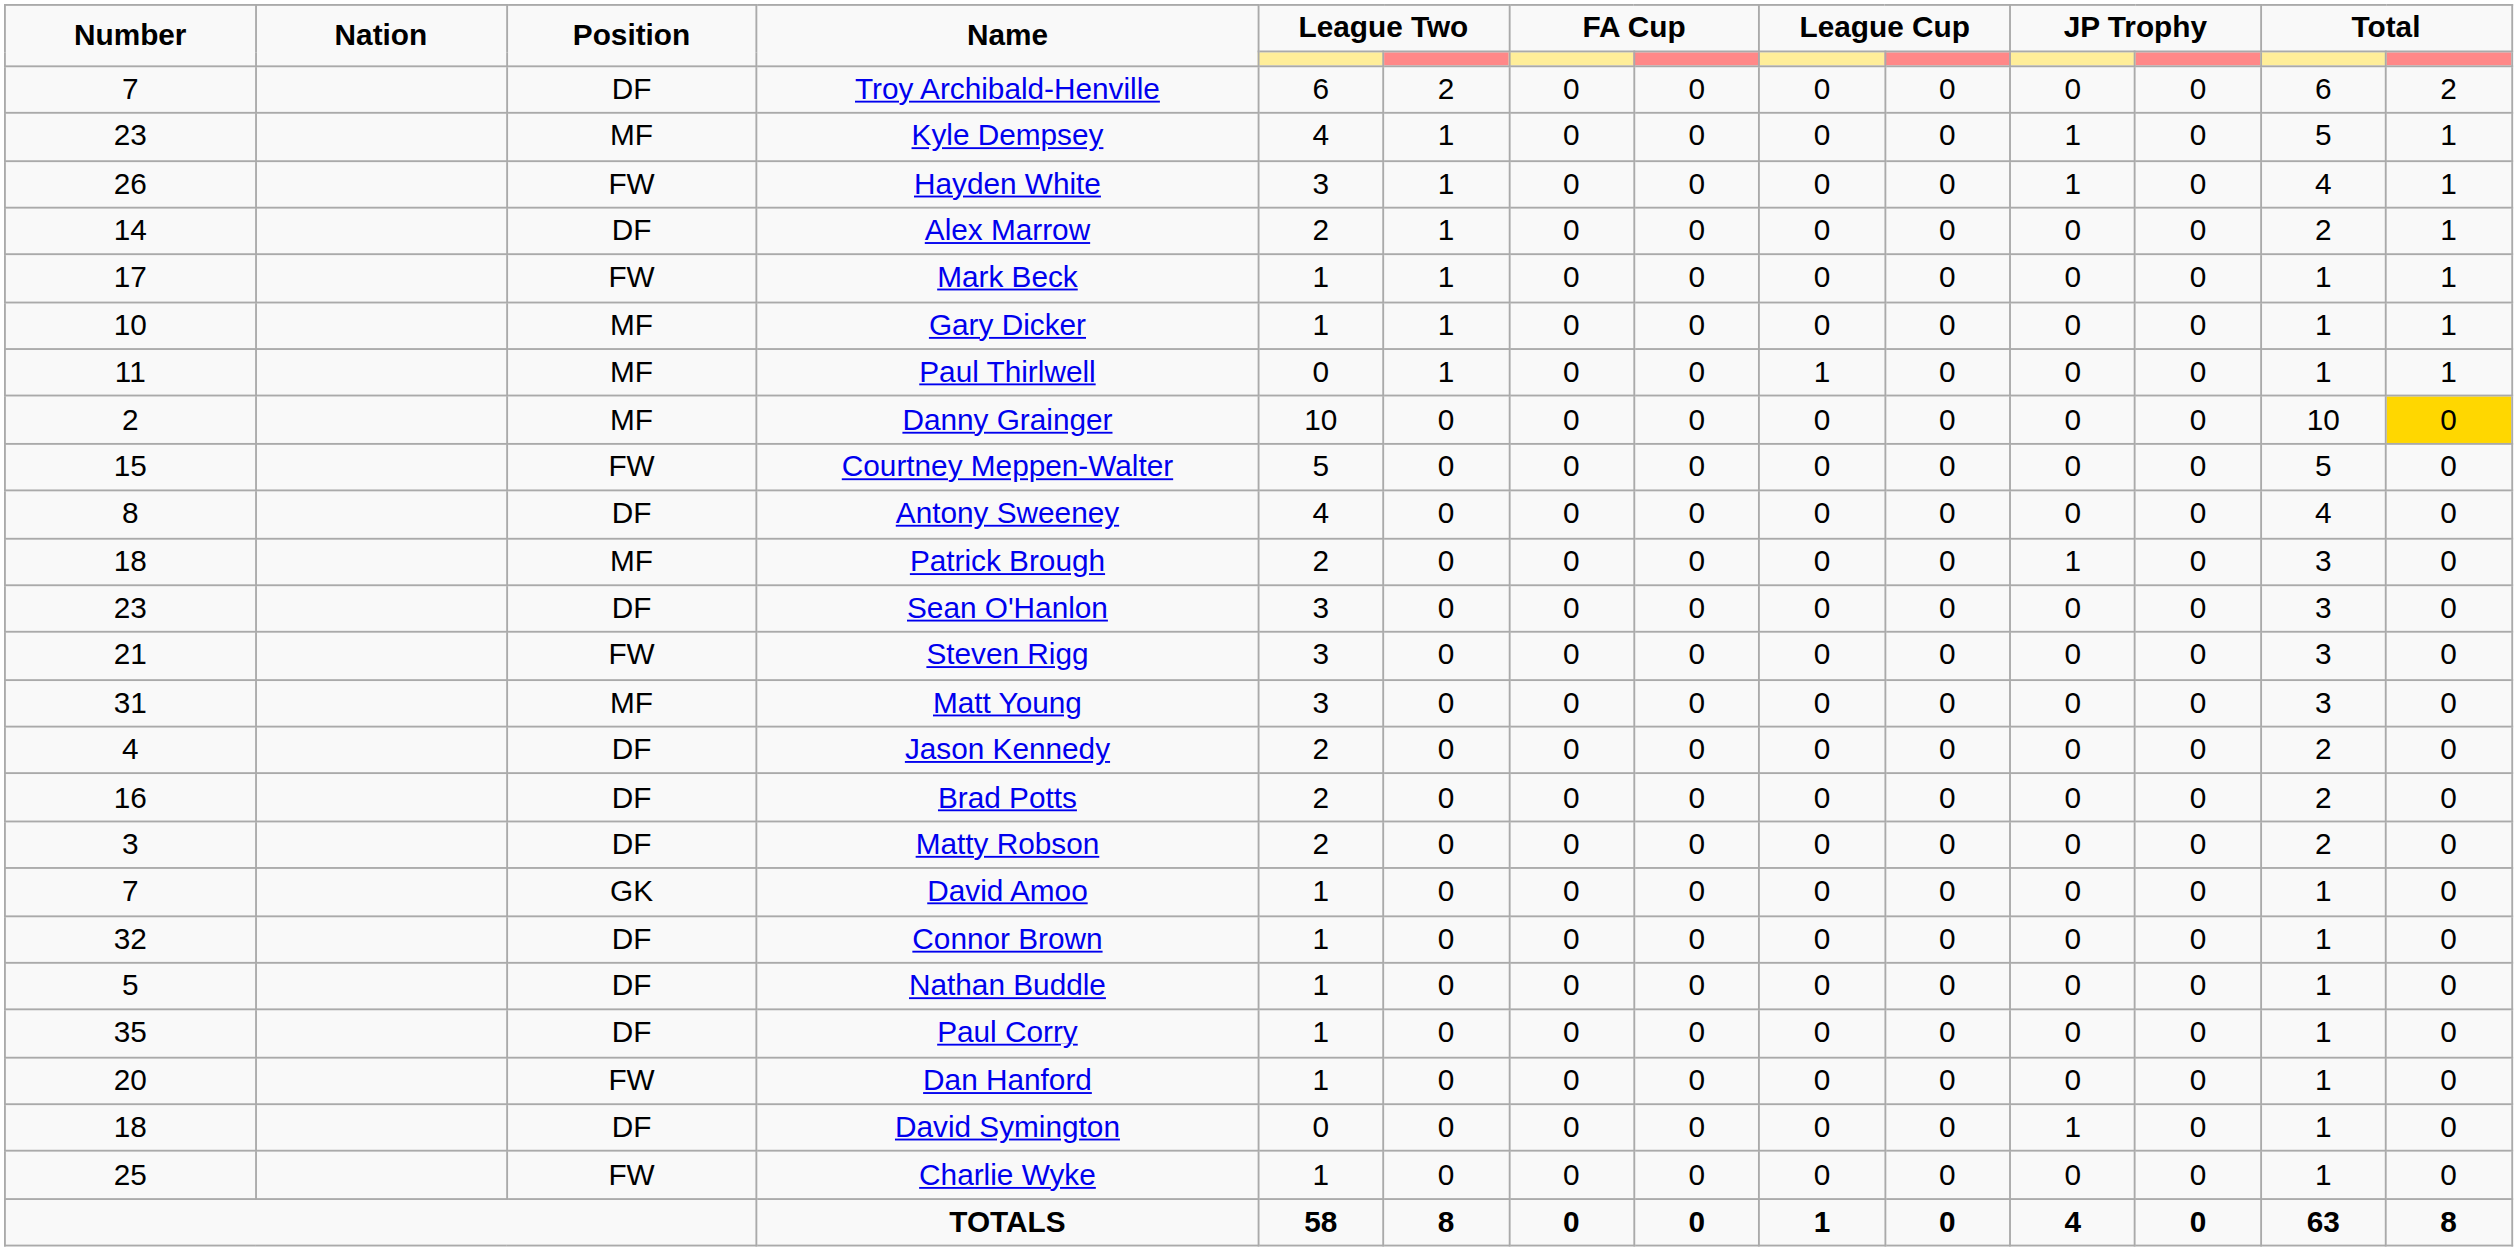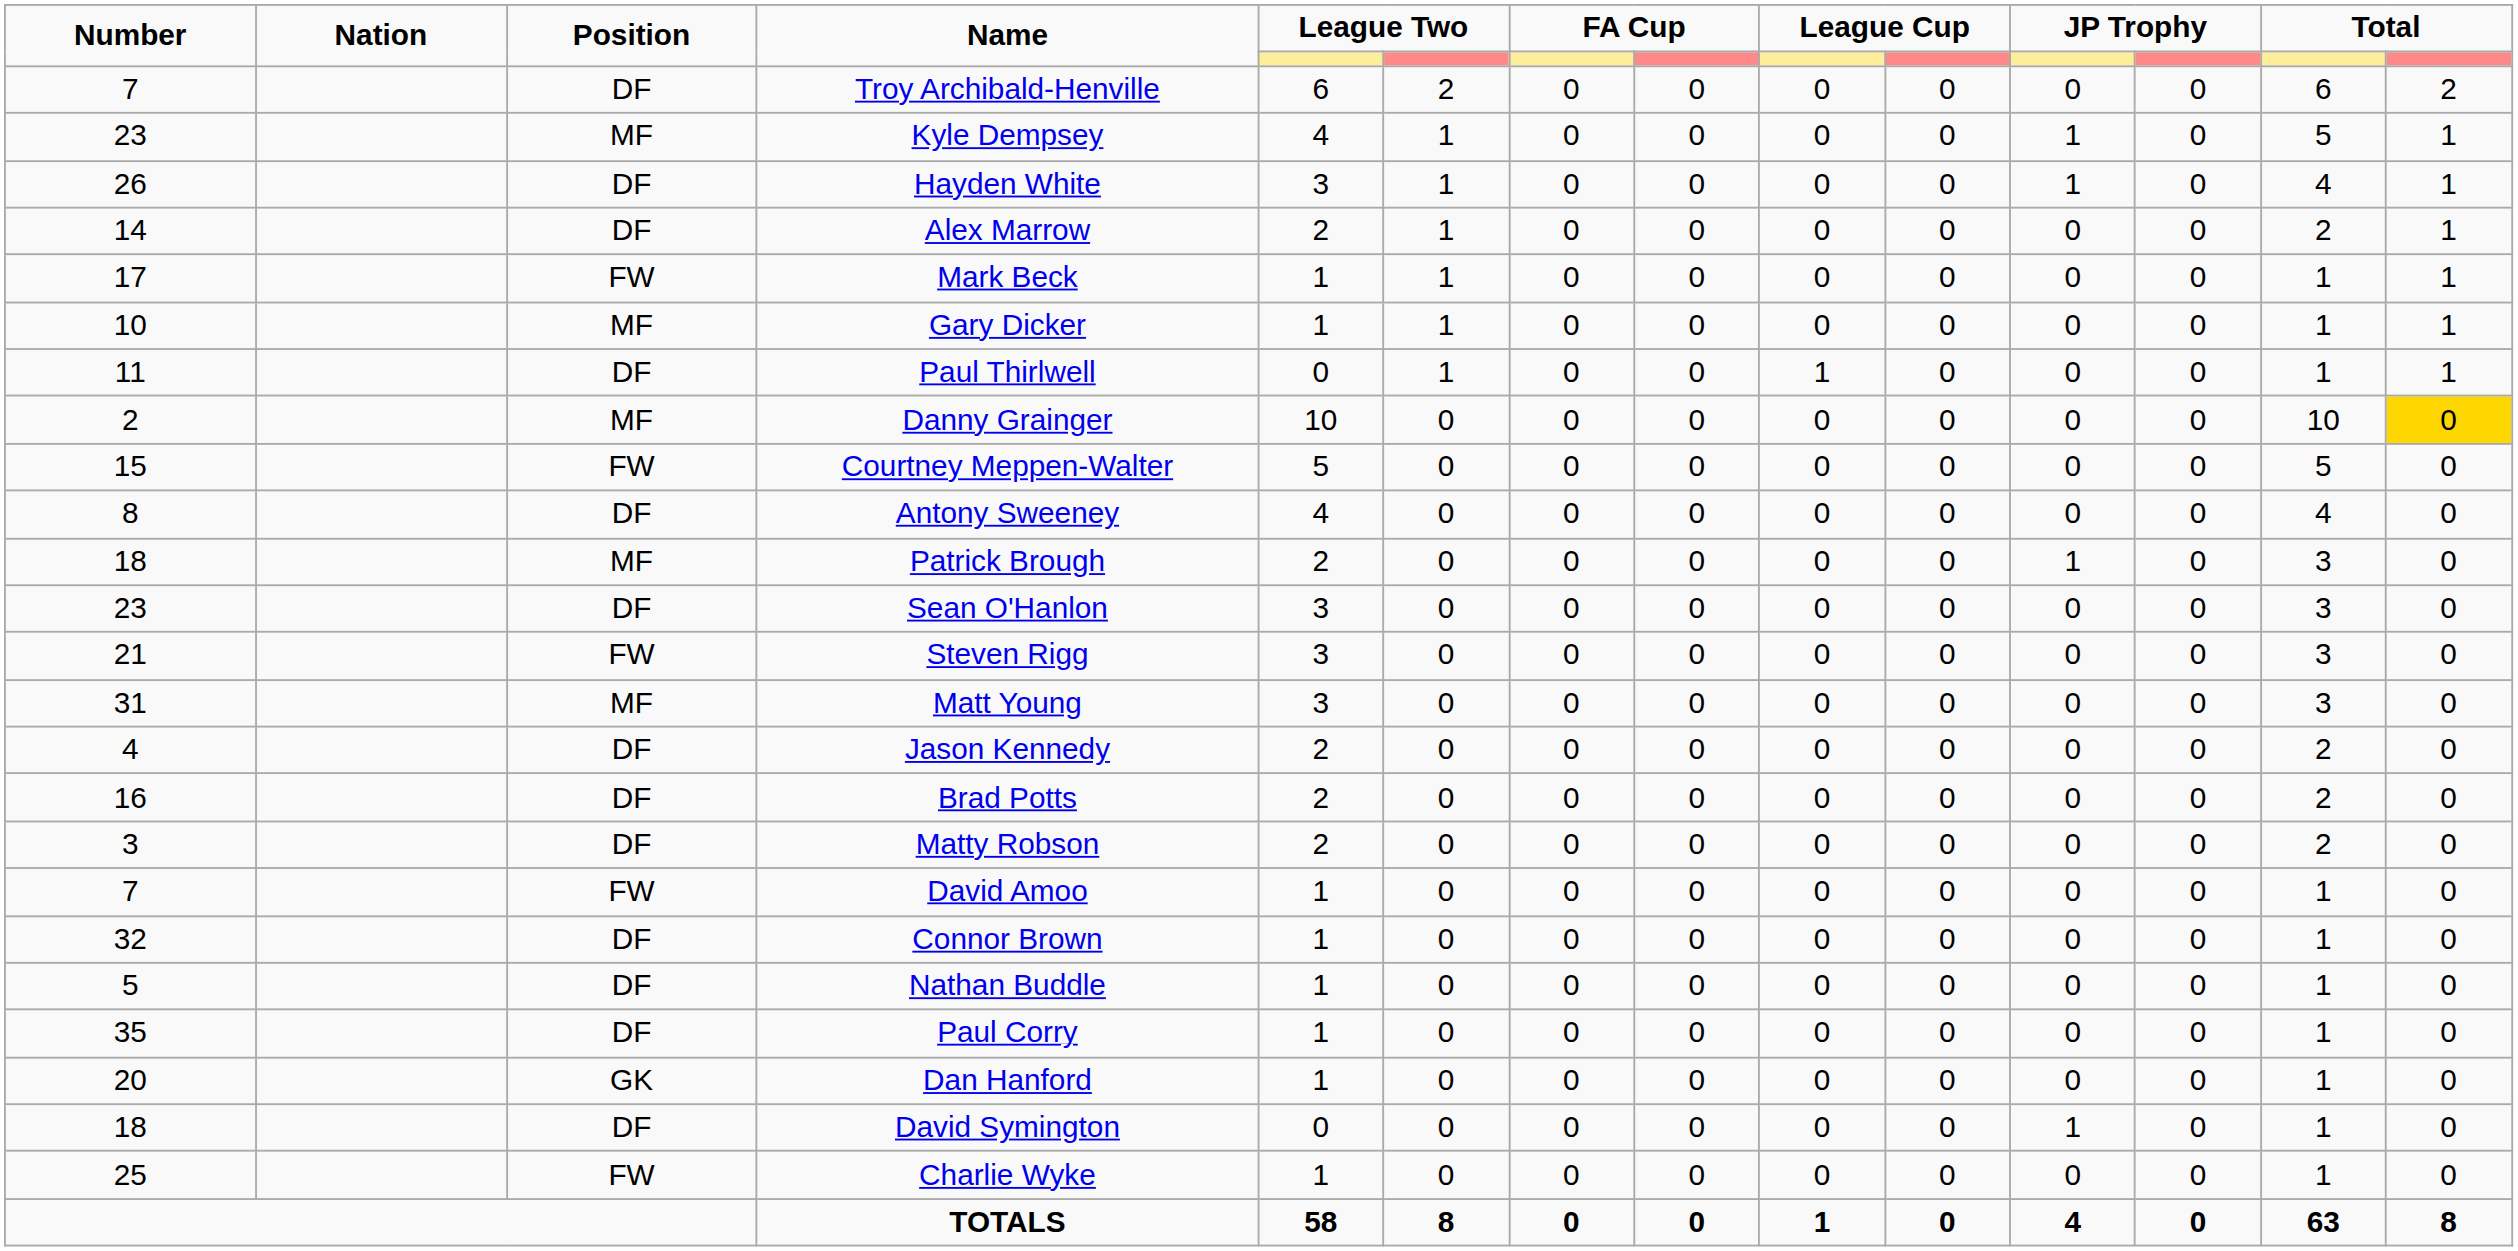 <table class="wikitable" style="font-size: 100%; text-align: center;">
 <tr>
 <td rowspan="2" width="10%" align="center"><strong>Number</strong></td>
 <td rowspan="2" width="10%" align="center"><strong>Nation</strong></td>
 <td rowspan="2" width="10%" align="center"><strong>Position</strong></td>
 <td rowspan="2" width="20%" align="center"><strong>Name</strong></td>
 <td colspan="2" align="center"><strong>League Two</strong></td>
 <td colspan="2" align="center"><strong>FA Cup</strong></td>
 <td colspan="2" align="center"><strong>League Cup</strong></td>
 <td colspan="2" align="center"><strong>JP Trophy</strong></td>
 <td colspan="2" align="center"><strong>Total</strong></td>
 </tr>
 <tr>
 <th width=60 style="background: #FFEE99"></th>
 <th width=60 style="background: #FF8888"></th>
 <th width=60 style="background: #FFEE99"></th>
 <th width=60 style="background: #FF8888"></th>
 <th width=60 style="background: #FFEE99"></th>
 <th width=60 style="background: #FF8888"></th>
 <th width=60 style="background: #FFEE99"></th>
 <th width=60 style="background: #FF8888"></th>
 <th width=60 style="background: #FFEE99"></th>
 <th width=60 style="background: #FF8888"></th>
 </tr>
 <tr>
 <td>7</td>
 <td></td>
 <td>DF</td>
 <td><a href='#'>Troy Archibald-Henville</a></td>
 <td>6</td>
 <td>2</td>
 <td>0</td>
 <td>0</td>
 <td>0</td>
 <td>0</td>
 <td>0</td>
 <td>0</td>
 <td>6</td>
 <td>2</td>
 </tr>
 <tr>
 <td>23</td>
 <td></td>
 <td>MF</td>
 <td><a href='#'>Kyle Dempsey</a></td>
 <td>4</td>
 <td>1</td>
 <td>0</td>
 <td>0</td>
 <td>0</td>
 <td>0</td>
 <td>1</td>
 <td>0</td>
 <td>5</td>
 <td>1</td>
 </tr>
 <tr>
 <td>26</td>
 <td></td>
-<td>FW</td>
+<td>DF</td>
 <td><a href='#'>Hayden White</a></td>
 <td>3</td>
 <td>1</td>
 <td>0</td>
 <td>0</td>
 <td>0</td>
 <td>0</td>
 <td>1</td>
 <td>0</td>
 <td>4</td>
 <td>1</td>
 </tr>
 <tr>
 <td>14</td>
 <td></td>
 <td>DF</td>
 <td><a href='#'>Alex Marrow</a></td>
 <td>2</td>
 <td>1</td>
 <td>0</td>
 <td>0</td>
 <td>0</td>
 <td>0</td>
 <td>0</td>
 <td>0</td>
 <td>2</td>
 <td>1</td>
 </tr>
 <tr>
 <td>17</td>
 <td></td>
 <td>FW</td>
 <td><a href='#'>Mark Beck</a></td>
 <td>1</td>
 <td>1</td>
 <td>0</td>
 <td>0</td>
 <td>0</td>
 <td>0</td>
 <td>0</td>
 <td>0</td>
 <td>1</td>
 <td>1</td>
 </tr>
 <tr>
 <td>10</td>
 <td></td>
 <td>MF</td>
 <td><a href='#'>Gary Dicker</a></td>
 <td>1</td>
 <td>1</td>
 <td>0</td>
 <td>0</td>
 <td>0</td>
 <td>0</td>
 <td>0</td>
 <td>0</td>
 <td>1</td>
 <td>1</td>
 </tr>
 <tr>
 <td>11</td>
 <td></td>
-<td>MF</td>
+<td>DF</td>
 <td><a href='#'>Paul Thirlwell</a></td>
 <td>0</td>
 <td>1</td>
 <td>0</td>
 <td>0</td>
 <td>1</td>
 <td>0</td>
 <td>0</td>
 <td>0</td>
 <td>1</td>
 <td>1</td>
 </tr>
 <tr>
 <td>2</td>
 <td></td>
 <td>MF</td>
 <td><a href='#'>Danny Grainger</a></td>
 <td>10</td>
 <td>0</td>
 <td>0</td>
 <td>0</td>
 <td>0</td>
 <td>0</td>
 <td>0</td>
 <td>0</td>
 <td>10</td>
 <td style="background: gold;">0</td>
 </tr>
 <tr>
 <td>15</td>
 <td></td>
 <td>FW</td>
 <td><a href='#'>Courtney Meppen-Walter</a></td>
 <td>5</td>
 <td>0</td>
 <td>0</td>
 <td>0</td>
 <td>0</td>
 <td>0</td>
 <td>0</td>
 <td>0</td>
 <td>5</td>
 <td>0</td>
 </tr>
 <tr>
 <td>8</td>
 <td></td>
 <td>DF</td>
 <td><a href='#'>Antony Sweeney</a></td>
 <td>4</td>
 <td>0</td>
 <td>0</td>
 <td>0</td>
 <td>0</td>
 <td>0</td>
 <td>0</td>
 <td>0</td>
 <td>4</td>
 <td>0</td>
 </tr>
 <tr>
 <td>18</td>
 <td></td>
 <td>MF</td>
 <td><a href='#'>Patrick Brough</a></td>
 <td>2</td>
 <td>0</td>
 <td>0</td>
 <td>0</td>
 <td>0</td>
 <td>0</td>
 <td>1</td>
 <td>0</td>
 <td>3</td>
 <td>0</td>
 </tr>
 <tr>
 <td>23</td>
 <td></td>
 <td>DF</td>
 <td><a href='#'>Sean O'Hanlon</a></td>
 <td>3</td>
 <td>0</td>
 <td>0</td>
 <td>0</td>
 <td>0</td>
 <td>0</td>
 <td>0</td>
 <td>0</td>
 <td>3</td>
 <td>0</td>
 </tr>
 <tr>
 <td>21</td>
 <td></td>
 <td>FW</td>
 <td><a href='#'>Steven Rigg</a></td>
 <td>3</td>
 <td>0</td>
 <td>0</td>
 <td>0</td>
 <td>0</td>
 <td>0</td>
 <td>0</td>
 <td>0</td>
 <td>3</td>
 <td>0</td>
 </tr>
 <tr>
 <td>31</td>
 <td></td>
 <td>MF</td>
 <td><a href='#'>Matt Young</a></td>
 <td>3</td>
 <td>0</td>
 <td>0</td>
 <td>0</td>
 <td>0</td>
 <td>0</td>
 <td>0</td>
 <td>0</td>
 <td>3</td>
 <td>0</td>
 </tr>
 <tr>
 <td>4</td>
 <td></td>
 <td>DF</td>
 <td><a href='#'>Jason Kennedy</a></td>
 <td>2</td>
 <td>0</td>
 <td>0</td>
 <td>0</td>
 <td>0</td>
 <td>0</td>
 <td>0</td>
 <td>0</td>
 <td>2</td>
 <td>0</td>
 </tr>
 <tr>
 <td>16</td>
 <td></td>
 <td>DF</td>
 <td><a href='#'>Brad Potts</a></td>
 <td>2</td>
 <td>0</td>
 <td>0</td>
 <td>0</td>
 <td>0</td>
 <td>0</td>
 <td>0</td>
 <td>0</td>
 <td>2</td>
 <td>0</td>
 </tr>
 <tr>
 <td>3</td>
 <td></td>
 <td>DF</td>
 <td><a href='#'>Matty Robson</a></td>
 <td>2</td>
 <td>0</td>
 <td>0</td>
 <td>0</td>
 <td>0</td>
 <td>0</td>
 <td>0</td>
 <td>0</td>
 <td>2</td>
 <td>0</td>
 </tr>
 <tr>
 <td>7</td>
 <td></td>
-<td>GK</td>
+<td>FW</td>
 <td><a href='#'>David Amoo</a></td>
 <td>1</td>
 <td>0</td>
 <td>0</td>
 <td>0</td>
 <td>0</td>
 <td>0</td>
 <td>0</td>
 <td>0</td>
 <td>1</td>
 <td>0</td>
 </tr>
 <tr>
 <td>32</td>
 <td></td>
 <td>DF</td>
 <td><a href='#'>Connor Brown</a></td>
 <td>1</td>
 <td>0</td>
 <td>0</td>
 <td>0</td>
 <td>0</td>
 <td>0</td>
 <td>0</td>
 <td>0</td>
 <td>1</td>
 <td>0</td>
 </tr>
 <tr>
 <td>5</td>
 <td></td>
 <td>DF</td>
 <td><a href='#'>Nathan Buddle</a></td>
 <td>1</td>
 <td>0</td>
 <td>0</td>
 <td>0</td>
 <td>0</td>
 <td>0</td>
 <td>0</td>
 <td>0</td>
 <td>1</td>
 <td>0</td>
 </tr>
 <tr>
 <td>35</td>
 <td></td>
 <td>DF</td>
 <td><a href='#'>Paul Corry</a></td>
 <td>1</td>
 <td>0</td>
 <td>0</td>
 <td>0</td>
 <td>0</td>
 <td>0</td>
 <td>0</td>
 <td>0</td>
 <td>1</td>
 <td>0</td>
 </tr>
 <tr>
 <td>20</td>
 <td></td>
-<td>FW</td>
+<td>GK</td>
 <td><a href='#'>Dan Hanford</a></td>
 <td>1</td>
 <td>0</td>
 <td>0</td>
 <td>0</td>
 <td>0</td>
 <td>0</td>
 <td>0</td>
 <td>0</td>
 <td>1</td>
 <td>0</td>
 </tr>
 <tr>
 <td>18</td>
 <td></td>
 <td>DF</td>
 <td><a href='#'>David Symington</a></td>
 <td>0</td>
 <td>0</td>
 <td>0</td>
 <td>0</td>
 <td>0</td>
 <td>0</td>
 <td>1</td>
 <td>0</td>
 <td>1</td>
 <td>0</td>
 </tr>
 <tr>
 <td>25</td>
 <td></td>
 <td>FW</td>
 <td><a href='#'>Charlie Wyke</a></td>
 <td>1</td>
 <td>0</td>
 <td>0</td>
 <td>0</td>
 <td>0</td>
 <td>0</td>
 <td>0</td>
 <td>0</td>
 <td>1</td>
 <td>0</td>
 </tr>
 <tr>
 <td colspan="3"></td>
 <td><strong>TOTALS</strong></td>
 <td><strong>58</strong></td>
 <td><strong>8</strong></td>
 <td><strong>0</strong></td>
 <td><strong>0</strong></td>
 <td><strong>1</strong></td>
 <td><strong>0</strong></td>
 <td><strong>4</strong></td>
 <td><strong>0</strong></td>
 <td><strong>63</strong></td>
 <td><strong>8</strong></td>
 </tr>
 </table>
